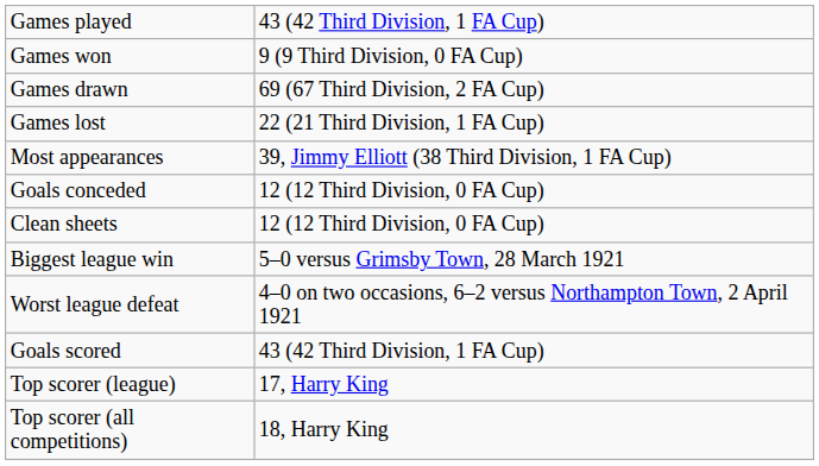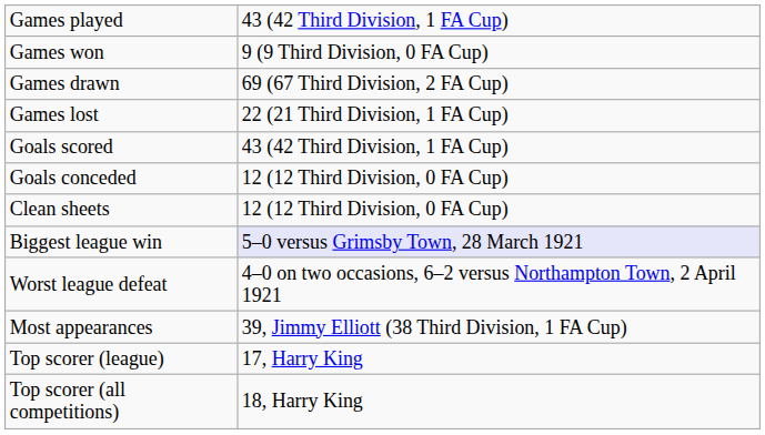 <table class="wikitable">
 <tr>
 <td>Games played</td>
 <td>43 (42 <a href='#'>Third Division</a>, 1 <a href='#'>FA Cup</a>)</td>
 </tr>
 <tr>
 <td>Games won</td>
 <td>9 (9 Third Division, 0 FA Cup)</td>
 </tr>
 <tr>
 <td>Games drawn</td>
 <td>69 (67 Third Division, 2 FA Cup)</td>
 </tr>
 <tr>
 <td>Games lost</td>
 <td>22 (21 Third Division, 1 FA Cup)</td>
 </tr>
 <tr>
-<td>Most appearances</td>
-<td>39, <a href='#'>Jimmy Elliott</a> (38 Third Division, 1 FA Cup)</td>
+<td>Goals scored</td>
+<td>43 (42 Third Division, 1 FA Cup)</td>
 </tr>
 <tr>
 <td>Goals conceded</td>
 <td>12 (12 Third Division, 0 FA Cup)</td>
 </tr>
 <tr>
 <td>Clean sheets</td>
 <td>12 (12 Third Division, 0 FA Cup)</td>
 </tr>
 <tr>
 <td>Biggest league win</td>
-<td>5–0 versus <a href='#'>Grimsby Town</a>, 28 March 1921</td>
+<td style="background: lavender;">5–0 versus <a href='#'>Grimsby Town</a>, 28 March 1921</td>
 </tr>
 <tr>
 <td>Worst league defeat</td>
 <td>4–0 on two occasions, 6–2 versus <a href='#'>Northampton Town</a>, 2 April 1921</td>
 </tr>
 <tr>
-<td>Goals scored</td>
-<td>43 (42 Third Division, 1 FA Cup)</td>
+<td>Most appearances</td>
+<td>39, <a href='#'>Jimmy Elliott</a> (38 Third Division, 1 FA Cup)</td>
 </tr>
 <tr>
 <td>Top scorer (league)</td>
 <td>17, <a href='#'>Harry King</a></td>
 </tr>
 <tr>
 <td>Top scorer (all competitions)</td>
 <td>18, Harry King</td>
 </tr>
 </table>
